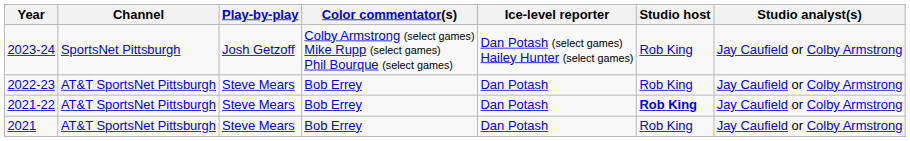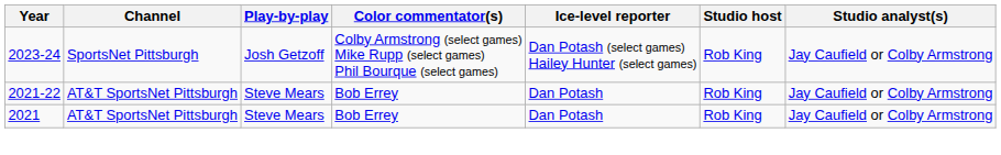 <table class="wikitable">
 <tr>
 <th>Year</th>
 <th>Channel</th>
 <th><a href='#'>Play-by-play</a></th>
 <th><a href='#'>Color commentator</a>(s)</th>
 <th>Ice-level reporter</th>
 <th>Studio host</th>
 <th>Studio analyst(s)</th>
 </tr>
 <tr>
 <td><a href='#'>2023-24</a></td>
 <td><a href='#'>SportsNet Pittsburgh</a></td>
 <td><a href='#'>Josh Getzoff</a></td>
 <td><a href='#'>Colby Armstrong</a> <small>(select games)</small><br><a href='#'>Mike Rupp</a> <small>(select games)</small><br><a href='#'>Phil Bourque</a> <small>(select games)</small></td>
 <td><a href='#'>Dan Potash</a> <small>(select games)</small><br><a href='#'>Hailey Hunter</a> <small>(select games)</small></td>
 <td><a href='#'>Rob King</a></td>
 <td><a href='#'>Jay Caufield</a> or <a href='#'>Colby Armstrong</a></td>
 </tr>
 <tr>
-<td><a href='#'>2022-23</a></td>
+<td><a href='#'>2021-22</a></td>
 <td><a href='#'>AT&T SportsNet Pittsburgh</a></td>
 <td><a href='#'>Steve Mears</a></td>
 <td><a href='#'>Bob Errey</a></td>
 <td><a href='#'>Dan Potash</a></td>
 <td><a href='#'>Rob King</a></td>
-<td><a href='#'>Jay Caufield</a> or <a href='#'>Colby Armstrong</a></td>
-</tr>
-<tr>
-<td><a href='#'>2021-22</a></td>
-<td><a href='#'>AT&T SportsNet Pittsburgh</a></td>
-<td><a href='#'>Steve Mears</a></td>
-<td><a href='#'>Bob Errey</a></td>
-<td><a href='#'>Dan Potash</a></td>
-<td><strong><a href='#'>Rob King</a></strong></td>
 <td><a href='#'>Jay Caufield</a> or <a href='#'>Colby Armstrong</a></td>
 </tr>
 <tr>
 <td><a href='#'>2021</a></td>
 <td><a href='#'>AT&T SportsNet Pittsburgh</a></td>
 <td><a href='#'>Steve Mears</a></td>
 <td><a href='#'>Bob Errey</a></td>
 <td><a href='#'>Dan Potash</a></td>
 <td><a href='#'>Rob King</a></td>
 <td><a href='#'>Jay Caufield</a> or <a href='#'>Colby Armstrong</a></td>
 </tr>
 </table>
